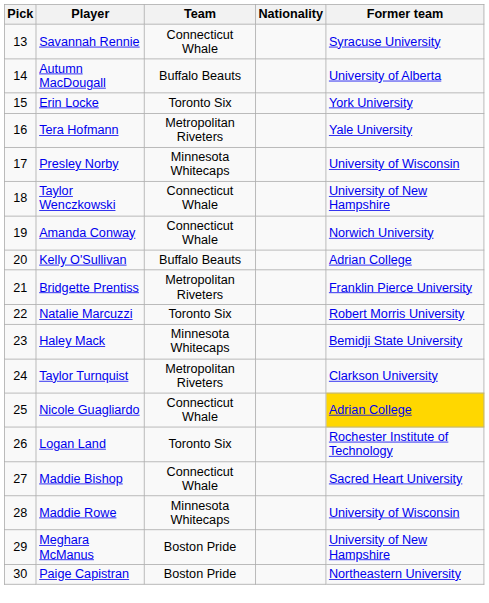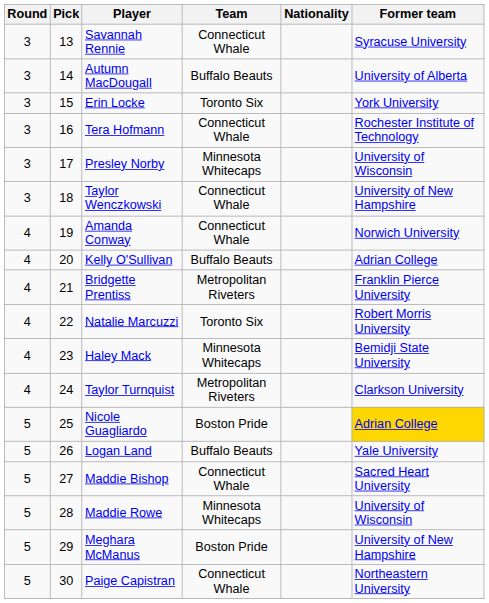 <table class="wikitable sortable" style="text-align:center">
 <tr>
+<th>Round</th>
 <th>Pick</th>
 <th>Player</th>
 <th>Team</th>
 <th>Nationality</th>
 <th>Former team</th>
 </tr>
 <tr>
+<td>3</td>
 <td>13</td>
 <td align=left><a href='#'>Savannah Rennie</a></td>
 <td>Connecticut Whale</td>
 <td></td>
 <td align=left><a href='#'>Syracuse University</a></td>
 </tr>
 <tr>
+<td>3</td>
 <td>14</td>
 <td align=left><a href='#'>Autumn MacDougall</a></td>
 <td>Buffalo Beauts</td>
 <td></td>
 <td align=left><a href='#'>University of Alberta</a></td>
 </tr>
 <tr>
+<td>3</td>
 <td>15</td>
 <td align=left><a href='#'>Erin Locke</a></td>
 <td>Toronto Six</td>
 <td></td>
 <td align=left><a href='#'>York University</a></td>
 </tr>
 <tr>
+<td>3</td>
 <td>16</td>
 <td align=left><a href='#'>Tera Hofmann</a></td>
-<td>Metropolitan Riveters</td>
+<td>Connecticut Whale</td>
 <td></td>
-<td align=left><a href='#'>Yale University</a></td>
+<td align=left><a href='#'>Rochester Institute of Technology</a></td>
 </tr>
 <tr>
+<td>3</td>
 <td>17</td>
 <td align=left><a href='#'>Presley Norby</a></td>
 <td>Minnesota Whitecaps</td>
 <td></td>
 <td align=left><a href='#'>University of Wisconsin</a></td>
 </tr>
 <tr>
+<td>3</td>
 <td>18</td>
 <td align=left><a href='#'>Taylor Wenczkowski</a></td>
 <td>Connecticut Whale</td>
 <td></td>
 <td align=left><a href='#'>University of New Hampshire</a></td>
 </tr>
 <tr>
+<td>4</td>
 <td>19</td>
 <td align=left><a href='#'>Amanda Conway</a></td>
 <td>Connecticut Whale</td>
 <td></td>
 <td align=left><a href='#'>Norwich University</a></td>
 </tr>
 <tr>
+<td>4</td>
 <td>20</td>
 <td align=left><a href='#'>Kelly O'Sullivan</a></td>
 <td>Buffalo Beauts</td>
 <td></td>
 <td align=left><a href='#'>Adrian College</a></td>
 </tr>
 <tr>
+<td>4</td>
 <td>21</td>
 <td align=left><a href='#'>Bridgette Prentiss</a></td>
 <td>Metropolitan Riveters</td>
 <td></td>
 <td align=left><a href='#'>Franklin Pierce University</a></td>
 </tr>
 <tr>
+<td>4</td>
 <td>22</td>
 <td align=left><a href='#'>Natalie Marcuzzi</a></td>
 <td>Toronto Six</td>
 <td></td>
 <td align=left><a href='#'>Robert Morris University</a></td>
 </tr>
 <tr>
+<td>4</td>
 <td>23</td>
 <td align=left><a href='#'>Haley Mack</a></td>
 <td>Minnesota Whitecaps</td>
 <td></td>
 <td align=left><a href='#'>Bemidji State University</a></td>
 </tr>
 <tr>
+<td>4</td>
 <td>24</td>
 <td align=left><a href='#'>Taylor Turnquist</a></td>
 <td>Metropolitan Riveters</td>
 <td></td>
 <td align=left><a href='#'>Clarkson University</a></td>
 </tr>
 <tr>
+<td>5</td>
 <td>25</td>
 <td align=left><a href='#'>Nicole Guagliardo</a></td>
-<td>Connecticut Whale</td>
+<td>Boston Pride<br></td>
 <td></td>
 <td align=left style="background: gold;"><a href='#'>Adrian College</a></td>
 </tr>
 <tr>
+<td>5</td>
 <td>26</td>
 <td align=left><a href='#'>Logan Land</a></td>
-<td>Toronto Six</td>
+<td>Buffalo Beauts</td>
 <td></td>
-<td align=left><a href='#'>Rochester Institute of Technology</a></td>
+<td align=left><a href='#'>Yale University</a></td>
 </tr>
 <tr>
+<td>5</td>
 <td>27</td>
 <td align=left><a href='#'>Maddie Bishop</a></td>
 <td>Connecticut Whale</td>
 <td></td>
 <td align=left><a href='#'>Sacred Heart University</a></td>
 </tr>
 <tr>
+<td>5</td>
 <td>28</td>
 <td align=left><a href='#'>Maddie Rowe</a></td>
 <td>Minnesota Whitecaps</td>
 <td></td>
 <td align=left><a href='#'>University of Wisconsin</a></td>
 </tr>
 <tr>
+<td>5</td>
 <td>29</td>
 <td align=left><a href='#'>Meghara McManus</a></td>
 <td>Boston Pride</td>
 <td></td>
 <td align=left><a href='#'>University of New Hampshire</a></td>
 </tr>
 <tr>
+<td>5</td>
 <td>30</td>
 <td align=left><a href='#'>Paige Capistran</a></td>
-<td>Boston Pride<br></td>
+<td>Connecticut Whale</td>
 <td></td>
 <td align=left><a href='#'>Northeastern University</a></td>
 </tr>
 </table>
